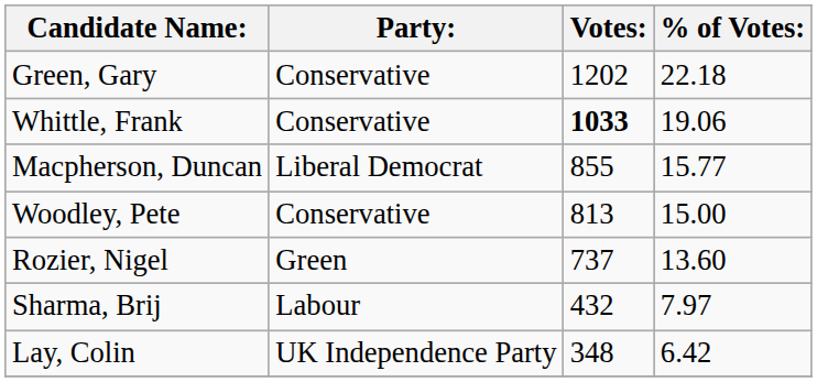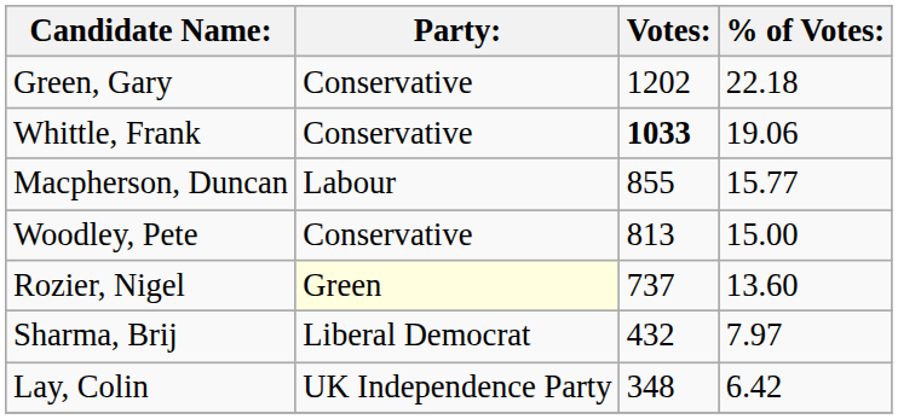 <table class="wikitable">
 <tr>
 <th>Candidate Name:</th>
 <th>Party:</th>
 <th>Votes:</th>
 <th>% of Votes:</th>
 </tr>
 <tr>
 <td>Green, Gary</td>
 <td>Conservative</td>
 <td>1202</td>
 <td>22.18</td>
 </tr>
 <tr>
 <td>Whittle, Frank</td>
 <td>Conservative</td>
 <td><strong>1033</strong></td>
 <td>19.06</td>
 </tr>
 <tr>
 <td>Macpherson, Duncan</td>
-<td>Liberal Democrat</td>
+<td>Labour</td>
 <td>855</td>
 <td>15.77</td>
 </tr>
 <tr>
 <td>Woodley, Pete</td>
 <td>Conservative</td>
 <td>813</td>
 <td>15.00</td>
 </tr>
 <tr>
 <td>Rozier, Nigel</td>
-<td>Green</td>
+<td style="background: lightyellow;">Green</td>
 <td>737</td>
 <td>13.60</td>
 </tr>
 <tr>
 <td>Sharma, Brij</td>
-<td>Labour</td>
+<td>Liberal Democrat</td>
 <td>432</td>
 <td>7.97</td>
 </tr>
 <tr>
 <td>Lay, Colin</td>
 <td>UK Independence Party</td>
 <td>348</td>
 <td>6.42</td>
 </tr>
 <tr>
 </tr>
 </table>
